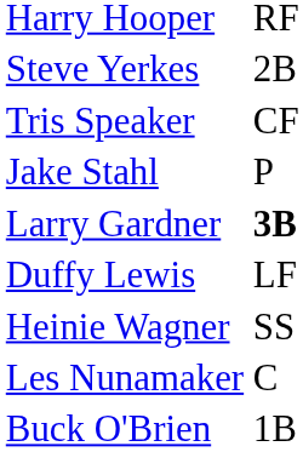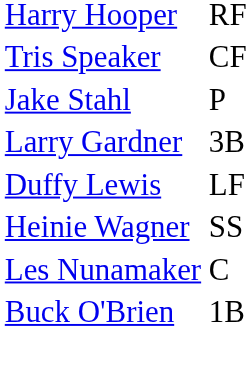 <table>
 <tr>
 <td><a href='#'>Harry Hooper</a></td>
 <td>RF</td>
-</tr>
-<tr>
-<td><a href='#'>Steve Yerkes</a></td>
-<td>2B</td>
 </tr>
 <tr>
 <td><a href='#'>Tris Speaker</a></td>
 <td>CF</td>
 </tr>
 <tr>
 <td><a href='#'>Jake Stahl</a></td>
 <td>P</td>
 </tr>
 <tr>
 <td><a href='#'>Larry Gardner</a></td>
-<td><strong>3B</strong></td>
+<td>3B</td>
 </tr>
 <tr>
 <td><a href='#'>Duffy Lewis</a></td>
 <td>LF</td>
 </tr>
 <tr>
 <td><a href='#'>Heinie Wagner</a></td>
 <td>SS</td>
 </tr>
 <tr>
 <td><a href='#'>Les Nunamaker</a></td>
 <td>C</td>
 </tr>
 <tr>
 <td><a href='#'>Buck O'Brien</a></td>
 <td>1B</td>
 </tr>
 <tr>
 </tr>
 </table>
